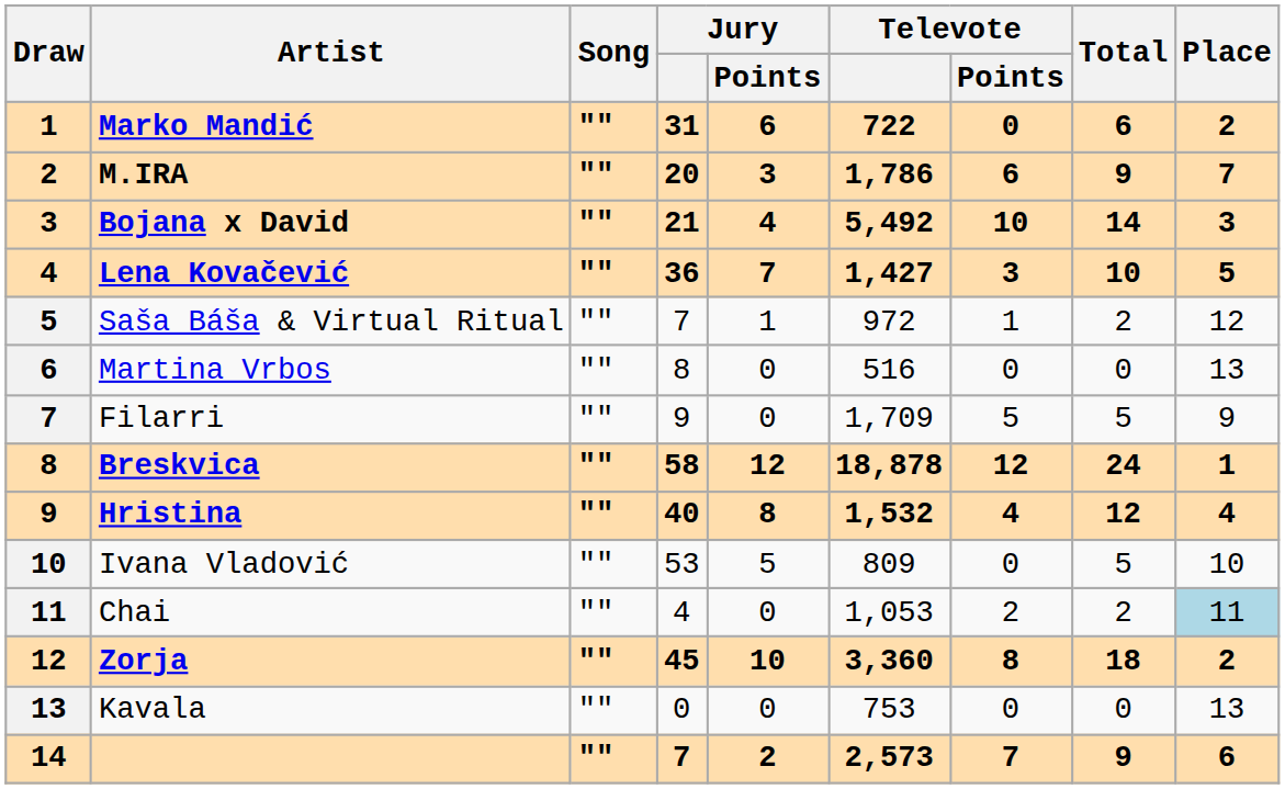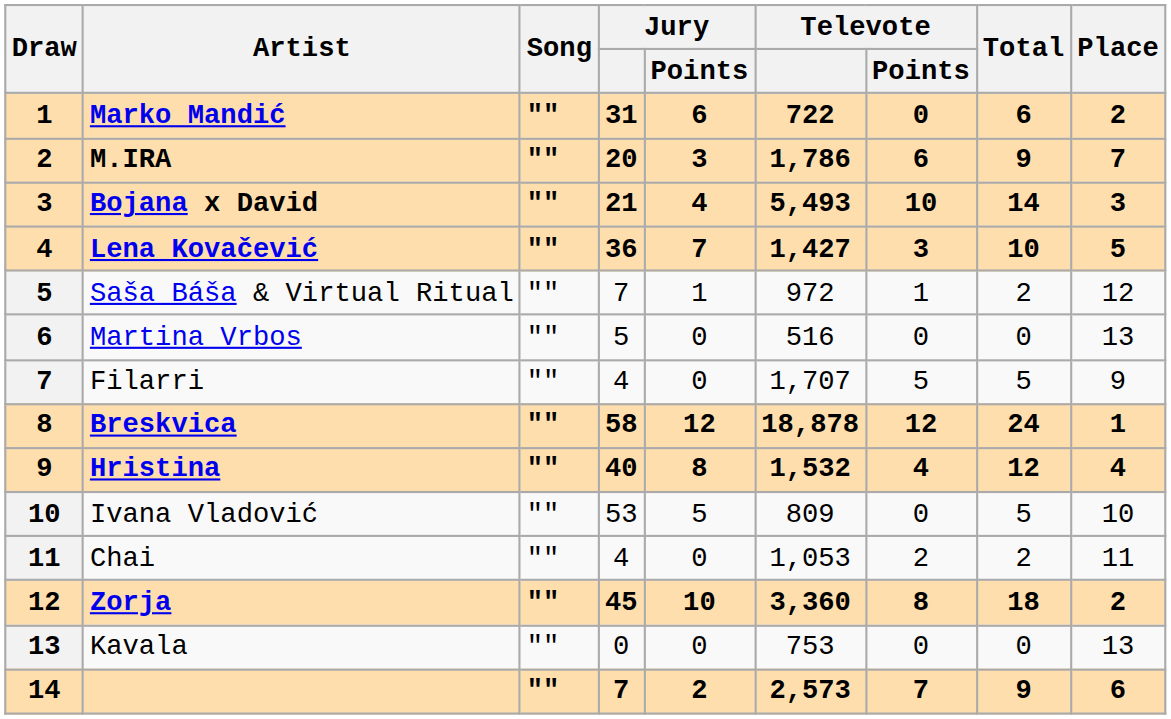 <table class="sortable wikitable plainrowheaders" style="margin: 1em auto 1em auto; text-align:center;">
 <tr>
 <th rowspan="2">Draw</th>
 <th rowspan="2">Artist</th>
 <th rowspan="2">Song</th>
 <th colspan="2">Jury</th>
 <th colspan="2">Televote</th>
 <th rowspan="2" class="unsortable">Total</th>
 <th rowspan="2">Place</th>
 </tr>
 <tr>
 <th></th>
 <th class="unsortable">Points</th>
 <th></th>
 <th class="unsortable">Points</th>
 </tr>
 <tr style="font-weight:bold; background:navajowhite">
 <th scope="row" style="text-align:center; font-weight:bold; background:navajowhite">1</th>
 <td align="left"><a href='#'>Marko Mandić</a></td>
 <td align="left">""</td>
 <td>31</td>
 <td>6</td>
 <td>722</td>
 <td>0</td>
 <td>6</td>
 <td>2</td>
 </tr>
 <tr style="font-weight:bold; background:navajowhite">
 <th scope="row" style="text-align:center; font-weight:bold; background:navajowhite">2</th>
 <td align="left">M.IRA</td>
 <td align="left">""</td>
 <td>20</td>
 <td>3</td>
 <td>1,786</td>
 <td>6</td>
 <td>9</td>
 <td>7</td>
 </tr>
 <tr style="font-weight:bold; background:navajowhite">
 <th scope="row" style="text-align:center; font-weight:bold; background:navajowhite">3</th>
 <td align="left"><a href='#'>Bojana</a> x David</td>
 <td align="left">""</td>
 <td>21</td>
 <td>4</td>
-<td>5,492</td>
+<td>5,493</td>
 <td>10</td>
 <td>14</td>
 <td>3</td>
 </tr>
 <tr style="font-weight:bold; background:navajowhite">
 <th scope="row" style="text-align:center; font-weight:bold; background:navajowhite">4</th>
 <td align="left"><a href='#'>Lena Kovačević</a></td>
 <td align="left">""</td>
 <td>36</td>
 <td>7</td>
 <td>1,427</td>
 <td>3</td>
 <td>10</td>
 <td>5</td>
 </tr>
 <tr>
 <th scope="row" style="text-align:center">5</th>
 <td align="left"><a href='#'>Saša Báša</a> & Virtual Ritual</td>
 <td align="left">""</td>
 <td>7</td>
 <td>1</td>
 <td>972</td>
 <td>1</td>
 <td>2</td>
 <td>12</td>
 </tr>
 <tr>
 <th scope="row" style="text-align:center">6</th>
 <td align="left"><a href='#'>Martina Vrbos</a></td>
 <td align="left">""</td>
-<td>8</td>
+<td>5</td>
 <td>0</td>
 <td>516</td>
 <td>0</td>
 <td data-sort-value="0.1">0</td>
 <td>13</td>
 </tr>
 <tr>
 <th scope="row" style="text-align:center">7</th>
 <td align="left">Filarri</td>
 <td align="left">""</td>
-<td>9</td>
+<td>4</td>
 <td>0</td>
-<td>1,709</td>
+<td>1,707</td>
 <td>5</td>
 <td data-sort-value="5.1">5</td>
 <td>9</td>
 </tr>
 <tr style="font-weight:bold; background:navajowhite">
 <th scope="row" style="text-align:center; font-weight:bold; background:navajowhite">8</th>
 <td align="left"><a href='#'>Breskvica</a></td>
 <td align="left">""</td>
 <td>58</td>
 <td>12</td>
 <td>18,878</td>
 <td>12</td>
 <td>24</td>
 <td>1</td>
 </tr>
 <tr style="font-weight:bold; background:navajowhite">
 <th scope="row" style="text-align:center; font-weight:bold; background:navajowhite">9</th>
 <td align="left"><a href='#'>Hristina</a></td>
 <td align="left">""</td>
 <td>40</td>
 <td>8</td>
 <td>1,532</td>
 <td>4</td>
 <td>12</td>
 <td>4</td>
 </tr>
 <tr>
 <th scope="row" style="text-align:center">10</th>
 <td align="left">Ivana Vladović</td>
 <td align="left">""</td>
 <td>53</td>
 <td>5</td>
 <td>809</td>
 <td>0</td>
 <td>5</td>
 <td>10</td>
 </tr>
 <tr>
 <th scope="row" style="text-align:center">11</th>
 <td align="left">Chai</td>
 <td align="left">""</td>
 <td>4</td>
 <td>0</td>
 <td>1,053</td>
 <td>2</td>
 <td data-sort-value="2.1">2</td>
-<td style="background: lightblue;">11</td>
+<td>11</td>
 </tr>
 <tr style="font-weight:bold; background:navajowhite">
 <th scope="row" style="text-align:center; font-weight:bold; background:navajowhite">12</th>
 <td align="left"><a href='#'>Zorja</a></td>
 <td align="left">""</td>
 <td>45</td>
 <td>10</td>
 <td>3,360</td>
 <td>8</td>
 <td>18</td>
 <td>2</td>
 </tr>
 <tr>
 <th scope="row" style="text-align:center">13</th>
 <td align="left">Kavala</td>
 <td align="left">""</td>
 <td>0</td>
 <td>0</td>
 <td>753</td>
 <td>0</td>
 <td>0</td>
 <td data-sort-value="14">13</td>
 </tr>
 <tr style="font-weight:bold; background:navajowhite">
 <th scope="row" style="text-align:center; font-weight:bold; background:navajowhite">14</th>
 <td align="left"></td>
 <td align="left">""</td>
 <td data-sort-value="7.1">7</td>
 <td>2</td>
 <td>2,573</td>
 <td>7</td>
 <td data-sort-value="9.1">9</td>
 <td>6</td>
 </tr>
 </table>
